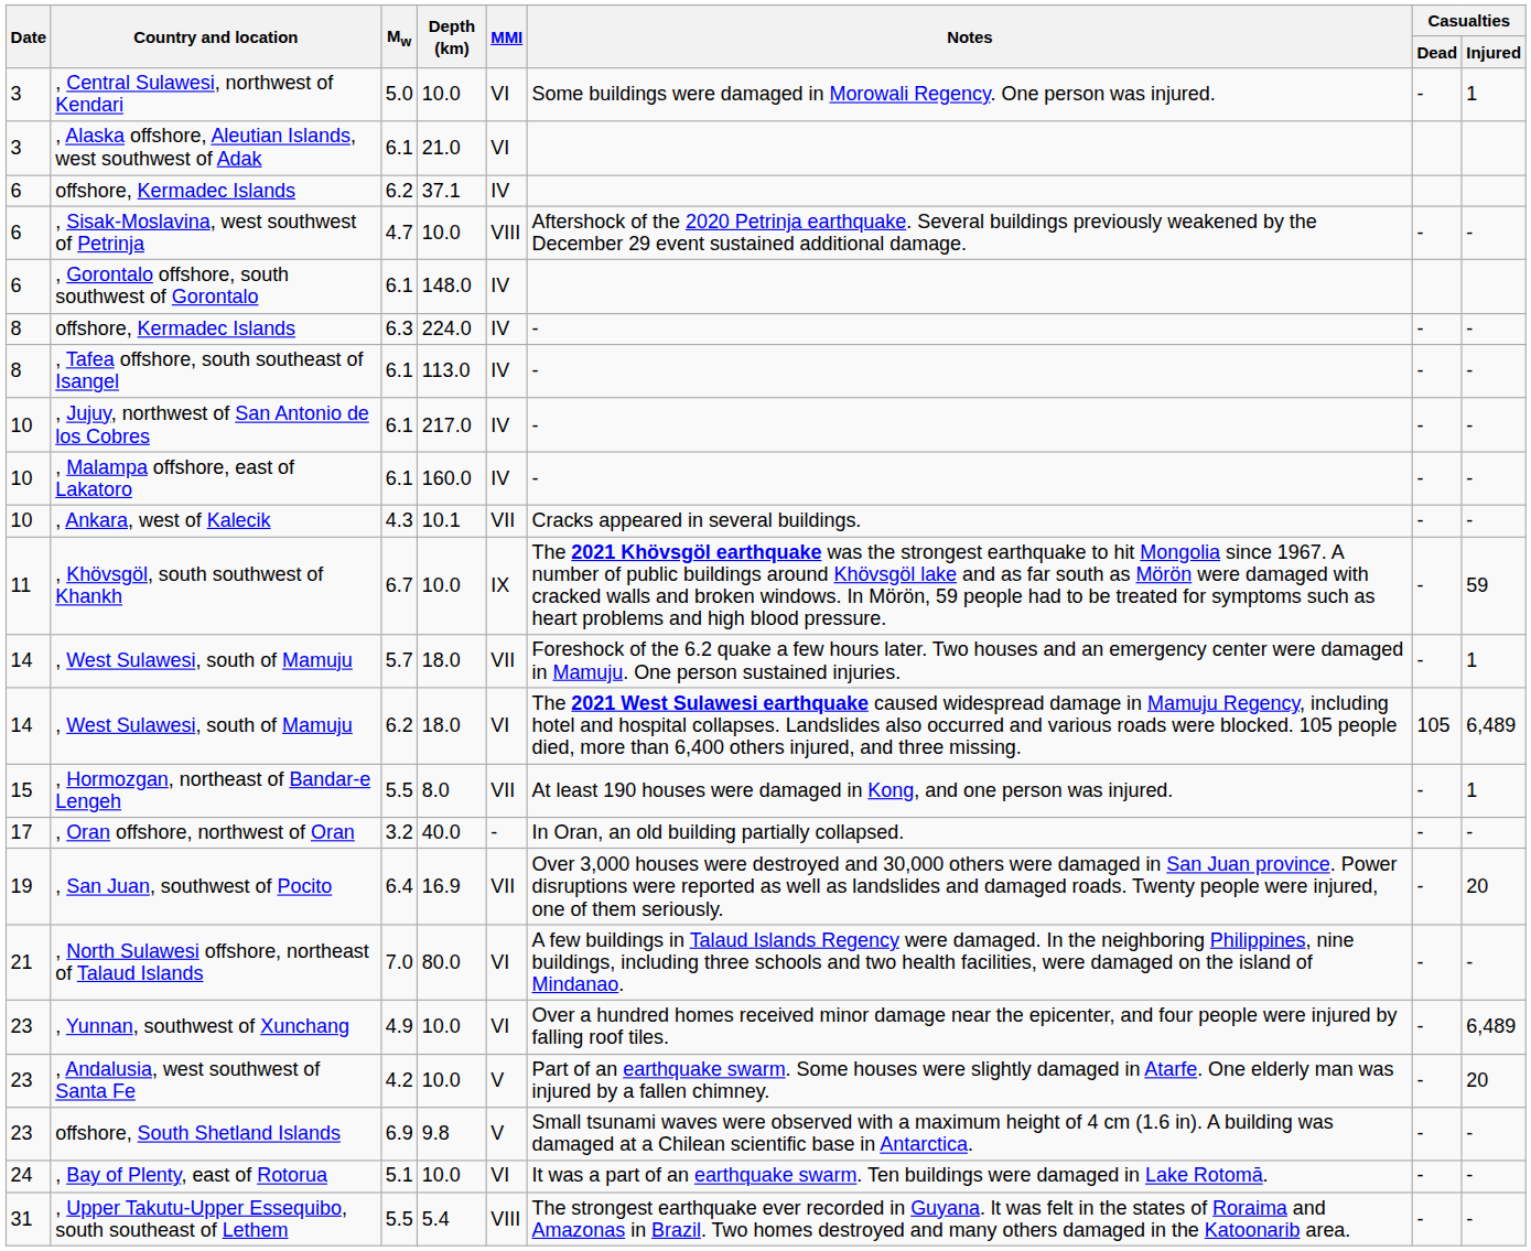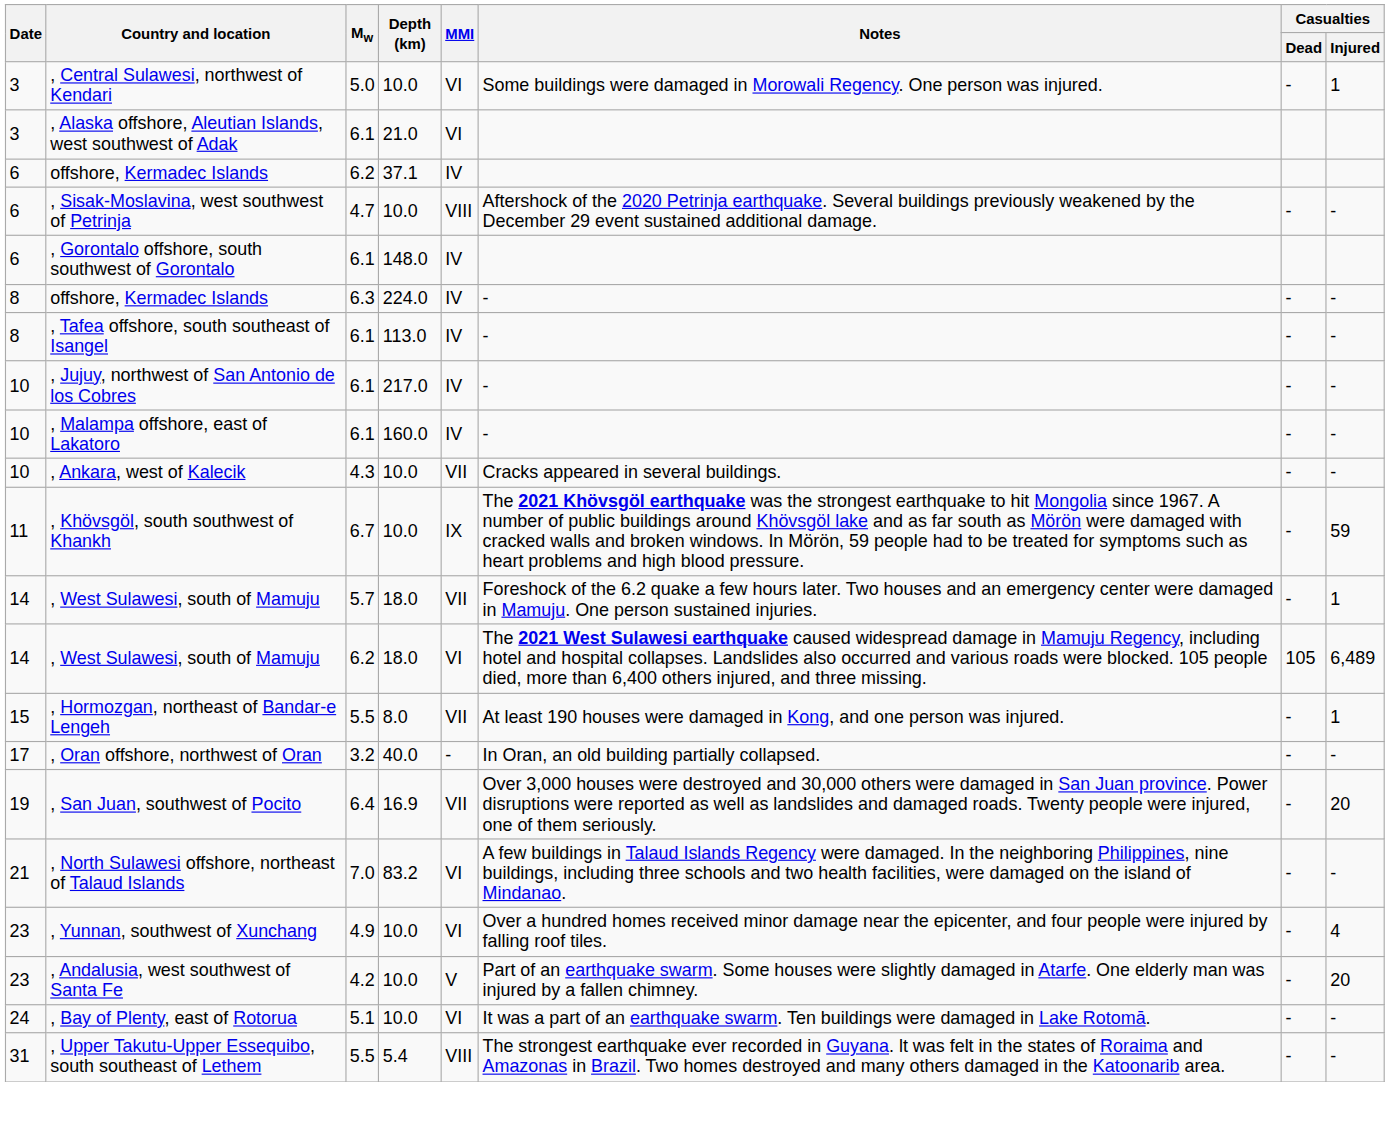 <table class="wikitable sortable" style="border:1px black;  margin-left:1em;">
 <tr>
 <th rowspan="2"><small>Date</small></th>
 <th rowspan="2" style="width: 260px"><small>Country and location</small></th>
 <th rowspan="2"><small>M<sub>w</sub></small></th>
 <th rowspan="2"><small>Depth (km)</small></th>
 <th rowspan="2"><small><a href='#'>MMI</a></small></th>
 <th rowspan="2" class="unsortable"><small>Notes</small></th>
 <th colspan="2"><small>Casualties</small></th>
 </tr>
 <tr>
 <th><small>Dead</small></th>
 <th><small>Injured</small></th>
 </tr>
 <tr>
 <td>3</td>
 <td>, <a href='#'>Central Sulawesi</a>,  northwest of <a href='#'>Kendari</a></td>
 <td>5.0</td>
 <td>10.0</td>
 <td>VI</td>
 <td>Some buildings were damaged in <a href='#'>Morowali Regency</a>. One person was injured.</td>
 <td>-</td>
 <td>1</td>
 </tr>
 <tr>
 <td>3</td>
 <td>, <a href='#'>Alaska</a> offshore, <a href='#'>Aleutian Islands</a>,  west southwest of <a href='#'>Adak</a></td>
 <td>6.1</td>
 <td>21.0</td>
 <td>VI</td>
 <td></td>
 <td></td>
 <td></td>
 </tr>
 <tr>
 <td>6</td>
 <td> offshore, <a href='#'>Kermadec Islands</a></td>
 <td>6.2</td>
 <td>37.1</td>
 <td>IV</td>
 <td></td>
 <td></td>
 <td></td>
 </tr>
 <tr>
 <td>6</td>
 <td>, <a href='#'>Sisak-Moslavina</a>,  west southwest of <a href='#'>Petrinja</a></td>
 <td>4.7</td>
 <td>10.0</td>
 <td>VIII</td>
 <td>Aftershock of the <a href='#'>2020 Petrinja earthquake</a>. Several buildings previously weakened by the December 29 event sustained additional damage.</td>
 <td>-</td>
 <td>-</td>
 </tr>
 <tr>
 <td>6</td>
 <td>, <a href='#'>Gorontalo</a> offshore,  south southwest of <a href='#'>Gorontalo</a></td>
 <td>6.1</td>
 <td>148.0</td>
 <td>IV</td>
 <td></td>
 <td></td>
 <td></td>
 </tr>
 <tr>
 <td>8</td>
 <td> offshore, <a href='#'>Kermadec Islands</a></td>
 <td>6.3</td>
 <td>224.0</td>
 <td>IV</td>
 <td>-</td>
 <td>-</td>
 <td>-</td>
 </tr>
 <tr>
 <td>8</td>
 <td>, <a href='#'>Tafea</a> offshore,  south southeast of <a href='#'>Isangel</a></td>
 <td>6.1</td>
 <td>113.0</td>
 <td>IV</td>
 <td>-</td>
 <td>-</td>
 <td>-</td>
 </tr>
 <tr>
 <td>10</td>
 <td>, <a href='#'>Jujuy</a>,  northwest of <a href='#'>San Antonio de los Cobres</a></td>
 <td>6.1</td>
 <td>217.0</td>
 <td>IV</td>
 <td>-</td>
 <td>-</td>
 <td>-</td>
 </tr>
 <tr>
 <td>10</td>
 <td>, <a href='#'>Malampa</a> offshore,  east of <a href='#'>Lakatoro</a></td>
 <td>6.1</td>
 <td>160.0</td>
 <td>IV</td>
 <td>-</td>
 <td>-</td>
 <td>-</td>
 </tr>
 <tr>
 <td>10</td>
 <td>, <a href='#'>Ankara</a>,  west of <a href='#'>Kalecik</a></td>
 <td>4.3</td>
-<td>10.1</td>
+<td>10.0</td>
 <td>VII</td>
 <td>Cracks appeared in several buildings.</td>
 <td>-</td>
 <td>-</td>
 </tr>
 <tr>
 <td>11</td>
 <td>, <a href='#'>Khövsgöl</a>,  south southwest of <a href='#'>Khankh</a></td>
 <td>6.7</td>
 <td>10.0</td>
 <td>IX</td>
 <td>The <strong><a href='#'>2021 Khövsgöl earthquake</a></strong> was the strongest earthquake to hit <a href='#'>Mongolia</a> since 1967. A number of public buildings around <a href='#'>Khövsgöl lake</a> and as far south as <a href='#'>Mörön</a> were damaged with cracked walls and broken windows. In Mörön, 59 people had to be treated for symptoms such as heart problems and high blood pressure.</td>
 <td>-</td>
 <td>59</td>
 </tr>
 <tr>
 <td>14</td>
 <td>, <a href='#'>West Sulawesi</a>,  south of <a href='#'>Mamuju</a></td>
 <td>5.7</td>
 <td>18.0</td>
 <td>VII</td>
 <td>Foreshock of the 6.2 quake a few hours later. Two houses and an emergency center were damaged in <a href='#'>Mamuju</a>. One person sustained injuries.</td>
 <td>-</td>
 <td>1</td>
 </tr>
 <tr>
 <td>14</td>
 <td>, <a href='#'>West Sulawesi</a>,  south of <a href='#'>Mamuju</a></td>
 <td>6.2</td>
 <td>18.0</td>
 <td>VI</td>
 <td>The <strong><a href='#'>2021 West Sulawesi earthquake</a></strong> caused widespread damage in <a href='#'>Mamuju Regency</a>, including hotel and hospital collapses. Landslides also occurred and various roads were blocked. 105 people died, more than 6,400 others injured, and three missing.</td>
 <td>105</td>
 <td>6,489</td>
 </tr>
 <tr>
 <td>15</td>
 <td>, <a href='#'>Hormozgan</a>,  northeast of <a href='#'>Bandar-e Lengeh</a></td>
 <td>5.5</td>
 <td>8.0</td>
 <td>VII</td>
 <td>At least 190 houses were damaged in <a href='#'>Kong</a>, and one person was injured.</td>
 <td>-</td>
 <td>1</td>
 </tr>
 <tr>
 <td>17</td>
 <td>, <a href='#'>Oran</a> offshore,  northwest of <a href='#'>Oran</a></td>
 <td>3.2</td>
 <td>40.0</td>
 <td>-</td>
 <td>In Oran, an old building partially collapsed.</td>
 <td>-</td>
 <td>-</td>
 </tr>
 <tr>
 <td>19</td>
 <td>, <a href='#'>San Juan</a>,  southwest of <a href='#'>Pocito</a></td>
 <td>6.4</td>
 <td>16.9</td>
 <td>VII</td>
 <td>Over 3,000 houses were destroyed and 30,000 others were damaged in <a href='#'>San Juan province</a>. Power disruptions were reported as well as landslides and damaged roads. Twenty people were injured, one of them seriously.</td>
 <td>-</td>
 <td>20</td>
 </tr>
 <tr>
 <td>21</td>
 <td>, <a href='#'>North Sulawesi</a> offshore,  northeast of <a href='#'>Talaud Islands</a></td>
 <td>7.0</td>
-<td>80.0</td>
+<td>83.2</td>
 <td>VI</td>
 <td>A few buildings in <a href='#'>Talaud Islands Regency</a> were damaged. In the neighboring <a href='#'>Philippines</a>, nine buildings, including three schools and two health facilities, were damaged on the island of <a href='#'>Mindanao</a>.</td>
 <td>-</td>
 <td>-</td>
 </tr>
 <tr>
 <td>23</td>
 <td>, <a href='#'>Yunnan</a>,  southwest of <a href='#'>Xunchang</a></td>
 <td>4.9</td>
 <td>10.0</td>
 <td>VI</td>
 <td>Over a hundred homes received minor damage near the epicenter, and four people were injured by falling roof tiles.</td>
 <td>-</td>
-<td>6,489</td>
+<td>4</td>
 </tr>
 <tr>
 <td>23</td>
 <td>, <a href='#'>Andalusia</a>,  west southwest of <a href='#'>Santa Fe</a></td>
 <td>4.2</td>
 <td>10.0</td>
 <td>V</td>
 <td>Part of an <a href='#'>earthquake swarm</a>. Some houses were slightly damaged in <a href='#'>Atarfe</a>. One elderly man was injured by a fallen chimney.</td>
 <td>-</td>
 <td>20</td>
-</tr>
-<tr>
-<td>23</td>
-<td> offshore, <a href='#'>South Shetland Islands</a></td>
-<td>6.9</td>
-<td>9.8</td>
-<td>V</td>
-<td>Small tsunami waves were observed with a maximum height of 4 cm (1.6 in). A building was damaged at a Chilean scientific base in <a href='#'>Antarctica</a>.</td>
-<td>-</td>
-<td>-</td>
 </tr>
 <tr>
 <td>24</td>
 <td>, <a href='#'>Bay of Plenty</a>,  east of <a href='#'>Rotorua</a></td>
 <td>5.1</td>
 <td>10.0</td>
 <td>VI</td>
 <td>It was a part of an <a href='#'>earthquake swarm</a>. Ten buildings were damaged in <a href='#'>Lake Rotomā</a>.</td>
 <td>-</td>
 <td>-</td>
 </tr>
 <tr>
 <td>31</td>
 <td>, <a href='#'>Upper Takutu-Upper Essequibo</a>,  south southeast of <a href='#'>Lethem</a></td>
 <td>5.5</td>
 <td>5.4</td>
 <td>VIII</td>
 <td>The strongest earthquake ever recorded in <a href='#'>Guyana</a>. lt was felt in the states of <a href='#'>Roraima</a> and <a href='#'>Amazonas</a> in <a href='#'>Brazil</a>. Two homes destroyed and many others damaged in the <a href='#'>Katoonarib</a> area.</td>
 <td>-</td>
 <td>-</td>
 </tr>
 </table>
